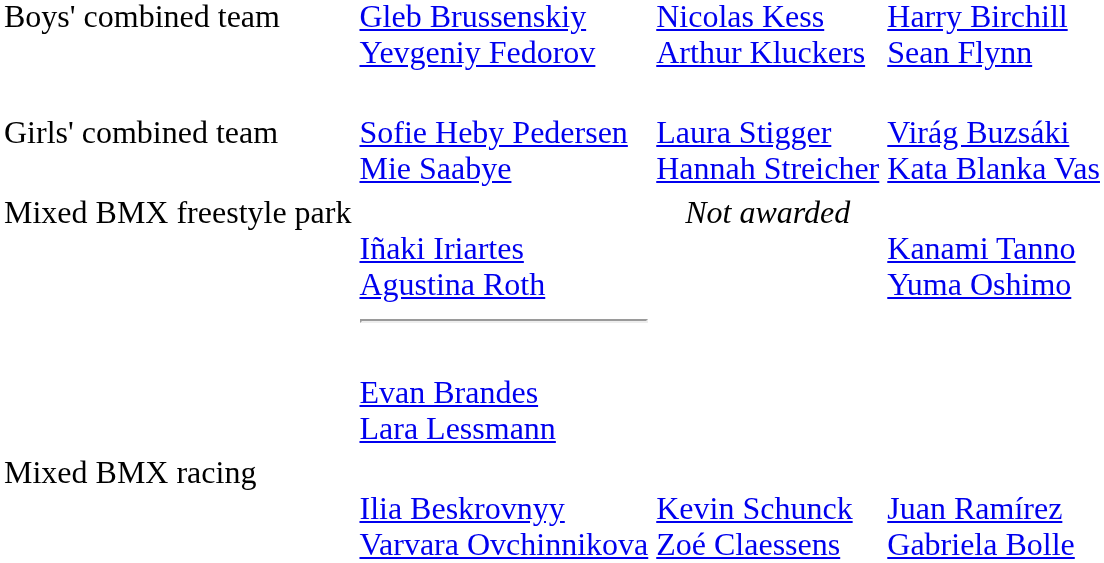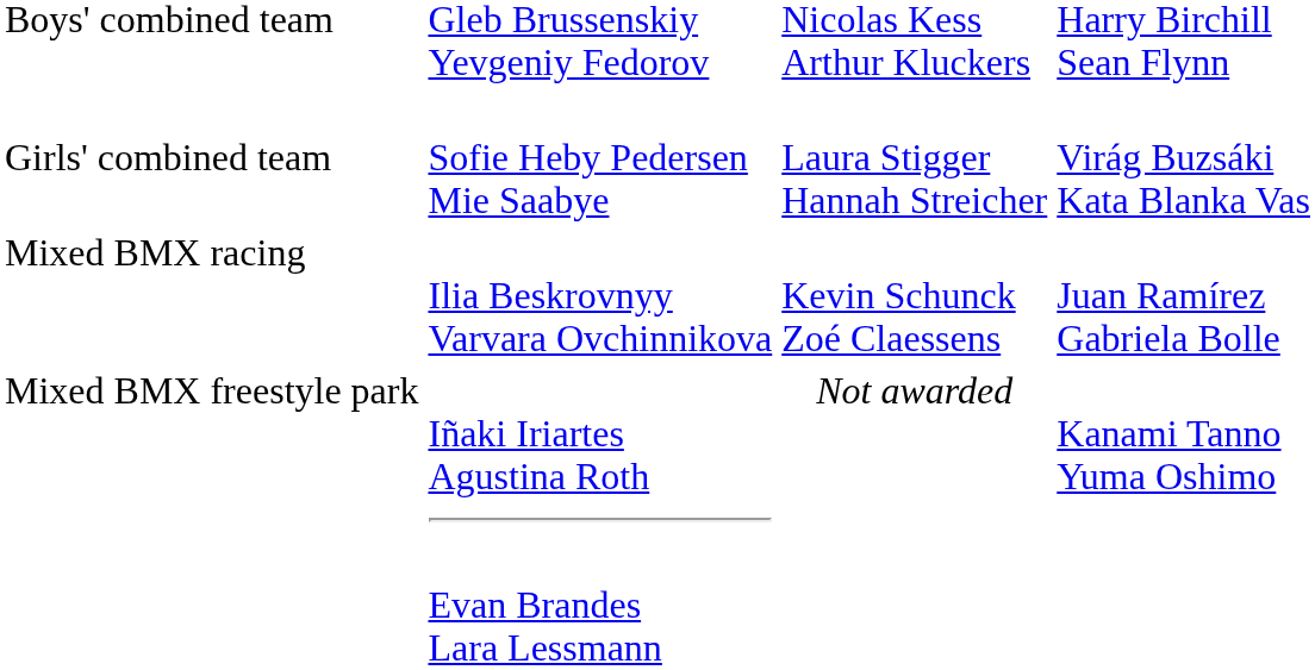 <table>
 <tr>
 <td>Boys' combined team<br></td>
 <td><br><a href='#'>Gleb Brussenskiy</a><br><a href='#'>Yevgeniy Fedorov</a></td>
 <td><br><a href='#'>Nicolas Kess</a><br><a href='#'>Arthur Kluckers</a></td>
 <td><br><a href='#'>Harry Birchill</a><br><a href='#'>Sean Flynn</a></td>
 </tr>
 <tr>
 <td>Girls' combined team<br></td>
 <td><br><a href='#'>Sofie Heby Pedersen</a><br><a href='#'>Mie Saabye</a></td>
 <td><br><a href='#'>Laura Stigger</a><br><a href='#'>Hannah Streicher</a></td>
 <td><br><a href='#'>Virág Buzsáki</a><br><a href='#'>Kata Blanka Vas</a></td>
 </tr>
 <tr valign="top">
+<td>Mixed BMX racing<br></td>
+<td><br><a href='#'>Ilia Beskrovnyy</a><br><a href='#'>Varvara Ovchinnikova</a></td>
+<td><br><a href='#'>Kevin Schunck</a><br><a href='#'>Zoé Claessens</a></td>
+<td><br><a href='#'>Juan Ramírez</a><br><a href='#'>Gabriela Bolle</a></td>
+</tr>
+<tr valign="top">
 <td>Mixed BMX freestyle park<br></td>
 <td><br><a href='#'>Iñaki Iriartes</a><br><a href='#'>Agustina Roth</a><hr><br><a href='#'>Evan Brandes</a><br><a href='#'>Lara Lessmann</a></td>
 <td align="center"><em>Not awarded</em></td>
 <td><br><a href='#'>Kanami Tanno</a><br><a href='#'>Yuma Oshimo</a></td>
 </tr>
-<tr valign="top">
-<td>Mixed BMX racing<br></td>
-<td><br><a href='#'>Ilia Beskrovnyy</a><br><a href='#'>Varvara Ovchinnikova</a></td>
-<td><br><a href='#'>Kevin Schunck</a><br><a href='#'>Zoé Claessens</a></td>
-<td><br><a href='#'>Juan Ramírez</a><br><a href='#'>Gabriela Bolle</a></td>
-</tr>
 </table>
